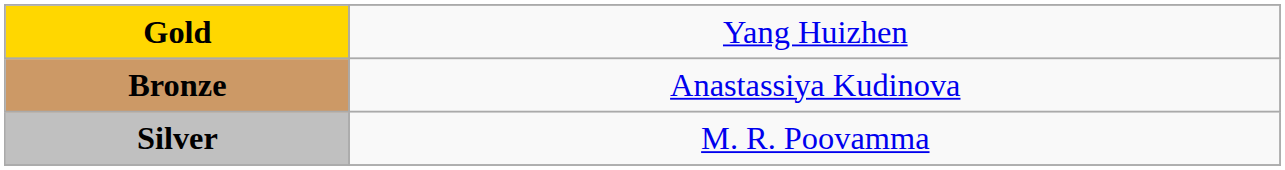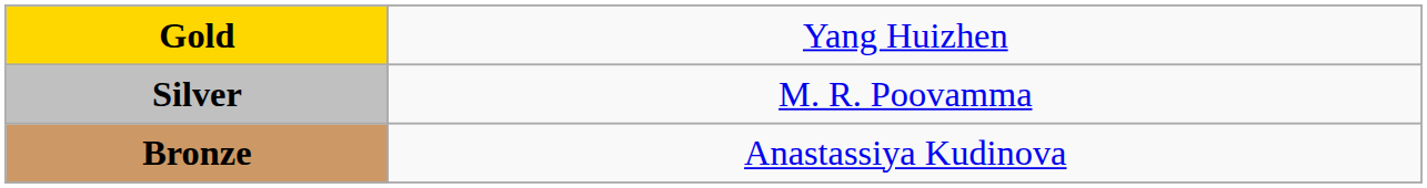 <table class="wikitable" style=" text-align:center; font-size:110%;" width="35%">
 <tr>
 <td bgcolor="gold"><strong>Gold</strong></td>
 <td><a href='#'>Yang Huizhen</a><br></td>
 </tr>
 <tr>
+<td bgcolor="silver"><strong>Silver</strong></td>
+<td><a href='#'>M. R. Poovamma</a><br></td>
+</tr>
+<tr>
 <td bgcolor="CC9966"><strong>Bronze</strong></td>
 <td><a href='#'>Anastassiya Kudinova</a><br></td>
 </tr>
-<tr>
-<td bgcolor="silver"><strong>Silver</strong></td>
-<td><a href='#'>M. R. Poovamma</a><br></td>
-</tr>
 </table>
